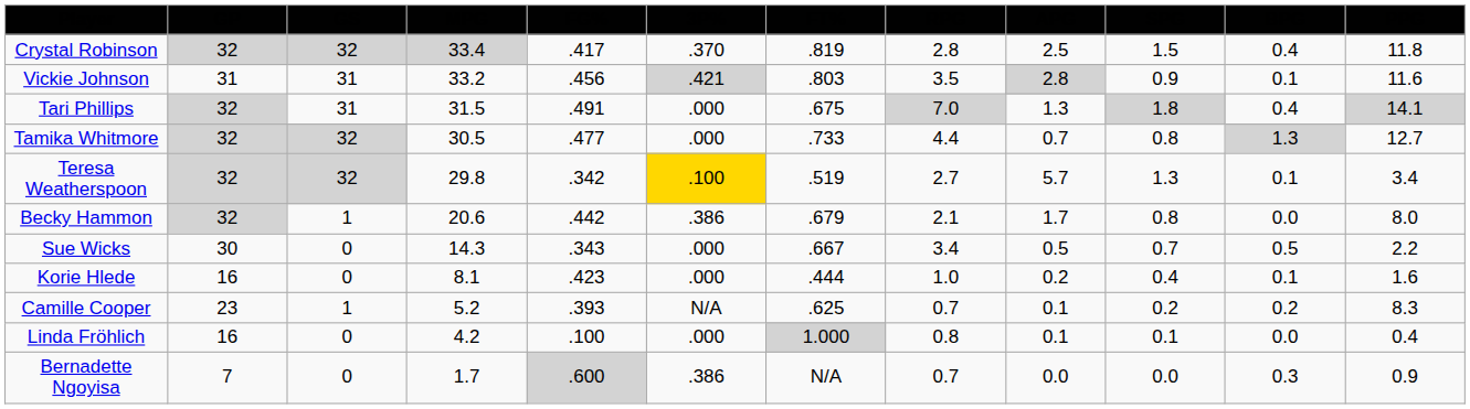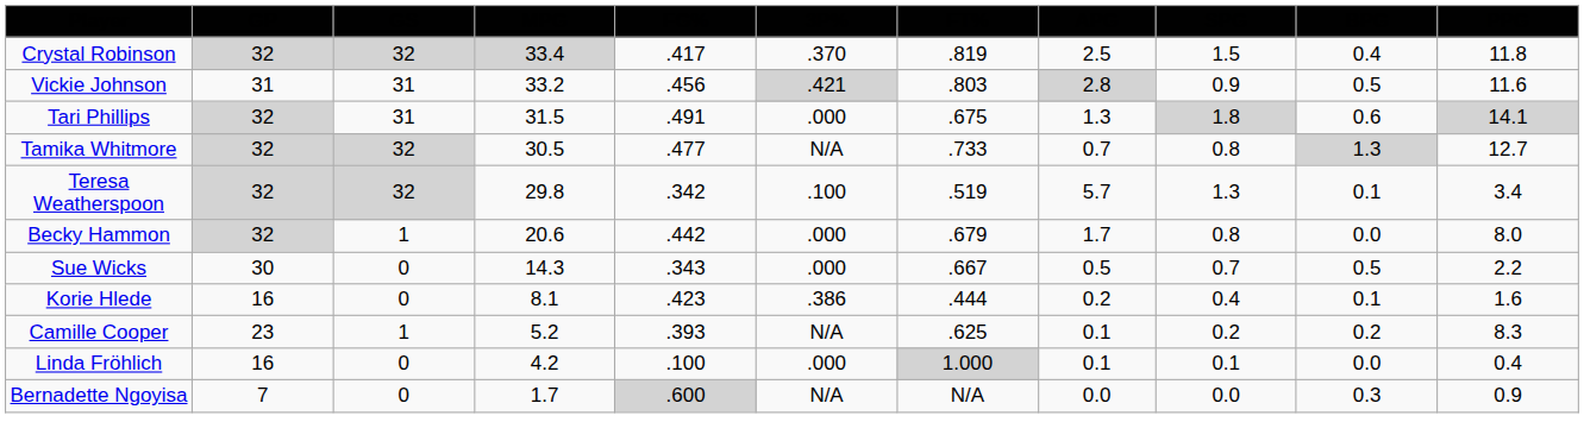 <table class="wikitable sortable" style="text-align:center;">
 <tr>
 <th style="background: #010101" width="6%"><span>Player</span></th>
 <th style="background: #010101" width="6%"><span>GP</span></th>
 <th style="background: #010101" width="6%"><span>GS</span></th>
 <th style="background: #010101" width="6%"><span>MPG</span></th>
 <th style="background: #010101" width="6%"><span>FG%</span></th>
 <th style="background: #010101" width="6%"><span>3P%</span></th>
 <th style="background: #010101" width="6%"><span>FT%</span></th>
-<th style="background: #010101" width="6%"><span>RPG</span></th>
 <th style="background: #010101" width="5%"><span>APG</span></th>
 <th style="background: #010101" width="6%"><span>SPG</span></th>
 <th style="background: #010101" width="6%"><span>BPG</span></th>
 <th style="background: #010101" width="6%"><span>PPG</span></th>
 </tr>
 <tr>
 <td><a href='#'>Crystal Robinson</a></td>
 <td style="background:#D3D3D3;">32</td>
 <td style="background:#D3D3D3;">32</td>
 <td style="background:#D3D3D3;">33.4</td>
 <td>.417</td>
 <td>.370</td>
 <td>.819</td>
-<td>2.8</td>
 <td>2.5</td>
 <td>1.5</td>
 <td>0.4</td>
 <td>11.8</td>
 </tr>
 <tr>
 <td><a href='#'>Vickie Johnson</a></td>
 <td>31</td>
 <td>31</td>
 <td>33.2</td>
 <td>.456</td>
 <td style="background:#D3D3D3;">.421</td>
 <td>.803</td>
-<td>3.5</td>
 <td style="background:#D3D3D3;">2.8</td>
 <td>0.9</td>
-<td>0.1</td>
+<td>0.5</td>
 <td>11.6</td>
 </tr>
 <tr>
 <td><a href='#'>Tari Phillips</a></td>
 <td style="background:#D3D3D3;">32</td>
 <td>31</td>
 <td>31.5</td>
 <td>.491</td>
 <td>.000</td>
 <td>.675</td>
-<td style="background:#D3D3D3;">7.0</td>
 <td>1.3</td>
 <td style="background:#D3D3D3;">1.8</td>
-<td>0.4</td>
+<td>0.6</td>
 <td style="background:#D3D3D3;">14.1</td>
 </tr>
 <tr>
 <td><a href='#'>Tamika Whitmore</a></td>
 <td style="background:#D3D3D3;">32</td>
 <td style="background:#D3D3D3;">32</td>
 <td>30.5</td>
 <td>.477</td>
-<td>.000</td>
+<td>N/A</td>
 <td>.733</td>
-<td>4.4</td>
 <td>0.7</td>
 <td>0.8</td>
 <td style="background:#D3D3D3;">1.3</td>
 <td>12.7</td>
 </tr>
 <tr>
 <td><a href='#'>Teresa Weatherspoon</a></td>
 <td style="background:#D3D3D3;">32</td>
 <td style="background:#D3D3D3;">32</td>
 <td>29.8</td>
 <td>.342</td>
-<td style="background: gold;">.100</td>
+<td>.100</td>
 <td>.519</td>
-<td>2.7</td>
 <td>5.7</td>
 <td>1.3</td>
 <td>0.1</td>
 <td>3.4</td>
 </tr>
 <tr>
 <td><a href='#'>Becky Hammon</a></td>
 <td style="background:#D3D3D3;">32</td>
 <td>1</td>
 <td>20.6</td>
 <td>.442</td>
-<td>.386</td>
+<td>.000</td>
 <td>.679</td>
-<td>2.1</td>
 <td>1.7</td>
 <td>0.8</td>
 <td>0.0</td>
 <td>8.0</td>
 </tr>
 <tr>
 <td><a href='#'>Sue Wicks</a></td>
 <td>30</td>
 <td>0</td>
 <td>14.3</td>
 <td>.343</td>
 <td>.000</td>
 <td>.667</td>
-<td>3.4</td>
 <td>0.5</td>
 <td>0.7</td>
 <td>0.5</td>
 <td>2.2</td>
 </tr>
 <tr>
 <td><a href='#'>Korie Hlede</a></td>
 <td>16</td>
 <td>0</td>
 <td>8.1</td>
 <td>.423</td>
-<td>.000</td>
+<td>.386</td>
 <td>.444</td>
-<td>1.0</td>
 <td>0.2</td>
 <td>0.4</td>
 <td>0.1</td>
 <td>1.6</td>
 </tr>
 <tr>
 <td><a href='#'>Camille Cooper</a></td>
 <td>23</td>
 <td>1</td>
 <td>5.2</td>
 <td>.393</td>
 <td>N/A</td>
 <td>.625</td>
-<td>0.7</td>
 <td>0.1</td>
 <td>0.2</td>
 <td>0.2</td>
 <td>8.3</td>
 </tr>
 <tr>
 <td><a href='#'>Linda Fröhlich</a></td>
 <td>16</td>
 <td>0</td>
 <td>4.2</td>
 <td>.100</td>
 <td>.000</td>
 <td style="background:#D3D3D3;">1.000</td>
-<td>0.8</td>
 <td>0.1</td>
 <td>0.1</td>
 <td>0.0</td>
 <td>0.4</td>
 </tr>
 <tr>
 <td><a href='#'>Bernadette Ngoyisa</a></td>
 <td>7</td>
 <td>0</td>
 <td>1.7</td>
 <td style="background:#D3D3D3;">.600</td>
-<td>.386</td>
 <td>N/A</td>
-<td>0.7</td>
+<td>N/A</td>
 <td>0.0</td>
 <td>0.0</td>
 <td>0.3</td>
 <td>0.9</td>
 </tr>
 </table>
